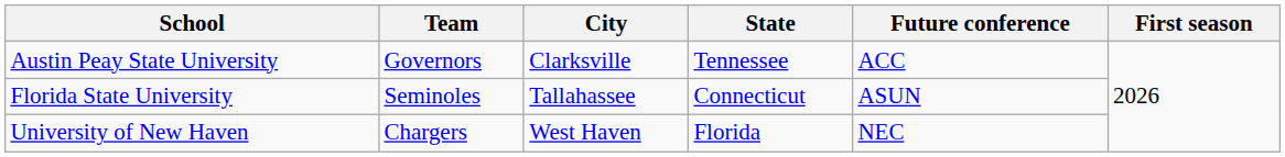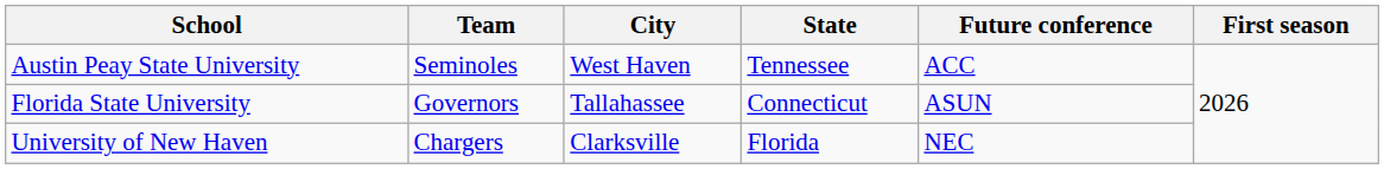 <table class="wikitable sortable" style="text-align:left; width:100%">
 <tr>
 <th>School</th>
 <th>Team</th>
 <th>City</th>
 <th>State</th>
 <th>Future conference</th>
 <th>First season</th>
 </tr>
 <tr>
 <td><a href='#'>Austin Peay State University</a></td>
-<td><a href='#'>Governors</a></td>
-<td><a href='#'>Clarksville</a></td>
+<td><a href='#'>Seminoles</a></td>
+<td><a href='#'>West Haven</a></td>
 <td><a href='#'>Tennessee</a></td>
 <td><a href='#'>ACC</a></td>
 <td rowspan=3>2026</td>
 </tr>
 <tr>
 <td><a href='#'>Florida State University</a></td>
-<td><a href='#'>Seminoles</a></td>
+<td><a href='#'>Governors</a></td>
 <td><a href='#'>Tallahassee</a></td>
 <td><a href='#'>Connecticut</a></td>
 <td><a href='#'>ASUN</a></td>
 </tr>
 <tr>
 <td><a href='#'>University of New Haven</a></td>
 <td><a href='#'>Chargers</a></td>
-<td><a href='#'>West Haven</a></td>
+<td><a href='#'>Clarksville</a></td>
 <td><a href='#'>Florida</a></td>
 <td><a href='#'>NEC</a></td>
 </tr>
 </table>
